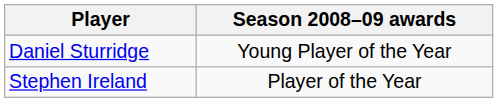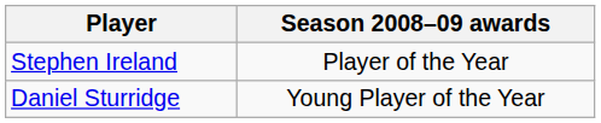 <table class="wikitable">
 <tr>
 <th style="width:150px;">Player</th>
 <th style="width:235px;">Season 2008–09 awards</th>
 </tr>
 <tr>
+<td> <a href='#'>Stephen Ireland</a></td>
+<td style="text-align:center;">Player of the Year</td>
+</tr>
+<tr>
 <td> <a href='#'>Daniel Sturridge</a></td>
 <td style="text-align:center;">Young Player of the Year</td>
 </tr>
-<tr>
-<td> <a href='#'>Stephen Ireland</a></td>
-<td style="text-align:center;">Player of the Year</td>
-</tr>
 </table>
